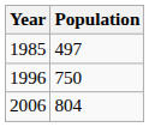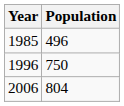 <table class="wikitable">
 <tr>
 <th>Year</th>
 <th>Population</th>
 </tr>
 <tr>
 <td>1985</td>
-<td>497</td>
+<td>496</td>
 </tr>
 <tr>
 <td>1996</td>
 <td>750</td>
 </tr>
 <tr>
 <td>2006</td>
 <td>804</td>
 </tr>
 </table>
